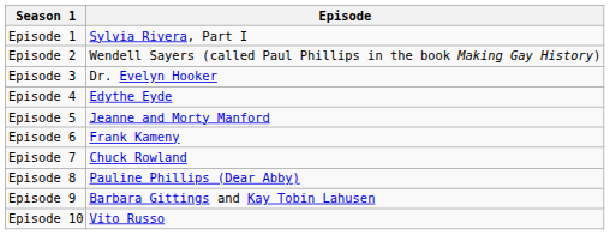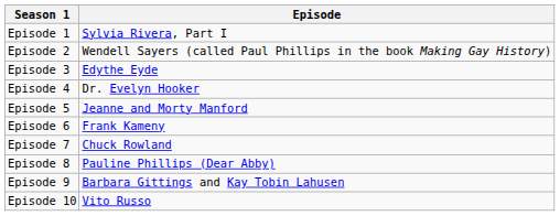 <table class="wikitable sortable">
 <tr>
 <th>Season 1</th>
 <th>Episode</th>
 </tr>
 <tr>
 <td>Episode 1</td>
 <td><a href='#'>Sylvia Rivera</a>, Part I</td>
 </tr>
 <tr>
 <td>Episode 2</td>
 <td>Wendell Sayers (called Paul Phillips in the book <em>Making Gay History</em>)</td>
 </tr>
 <tr>
 <td>Episode 3</td>
-<td>Dr. <a href='#'>Evelyn Hooker</a></td>
+<td><a href='#'>Edythe Eyde</a></td>
 </tr>
 <tr>
 <td>Episode 4</td>
-<td><a href='#'>Edythe Eyde</a></td>
+<td>Dr. <a href='#'>Evelyn Hooker</a></td>
 </tr>
 <tr>
 <td>Episode 5</td>
 <td><a href='#'>Jeanne and Morty Manford</a></td>
 </tr>
 <tr>
 <td>Episode 6</td>
 <td><a href='#'>Frank Kameny</a></td>
 </tr>
 <tr>
 <td>Episode 7</td>
 <td><a href='#'>Chuck Rowland</a></td>
 </tr>
 <tr>
 <td>Episode 8</td>
 <td><a href='#'>Pauline Phillips (Dear Abby)</a></td>
 </tr>
 <tr>
 <td>Episode 9</td>
 <td><a href='#'>Barbara Gittings</a> and <a href='#'>Kay Tobin Lahusen</a></td>
 </tr>
 <tr>
 <td>Episode 10</td>
 <td><a href='#'>Vito Russo</a></td>
 </tr>
 </table>
